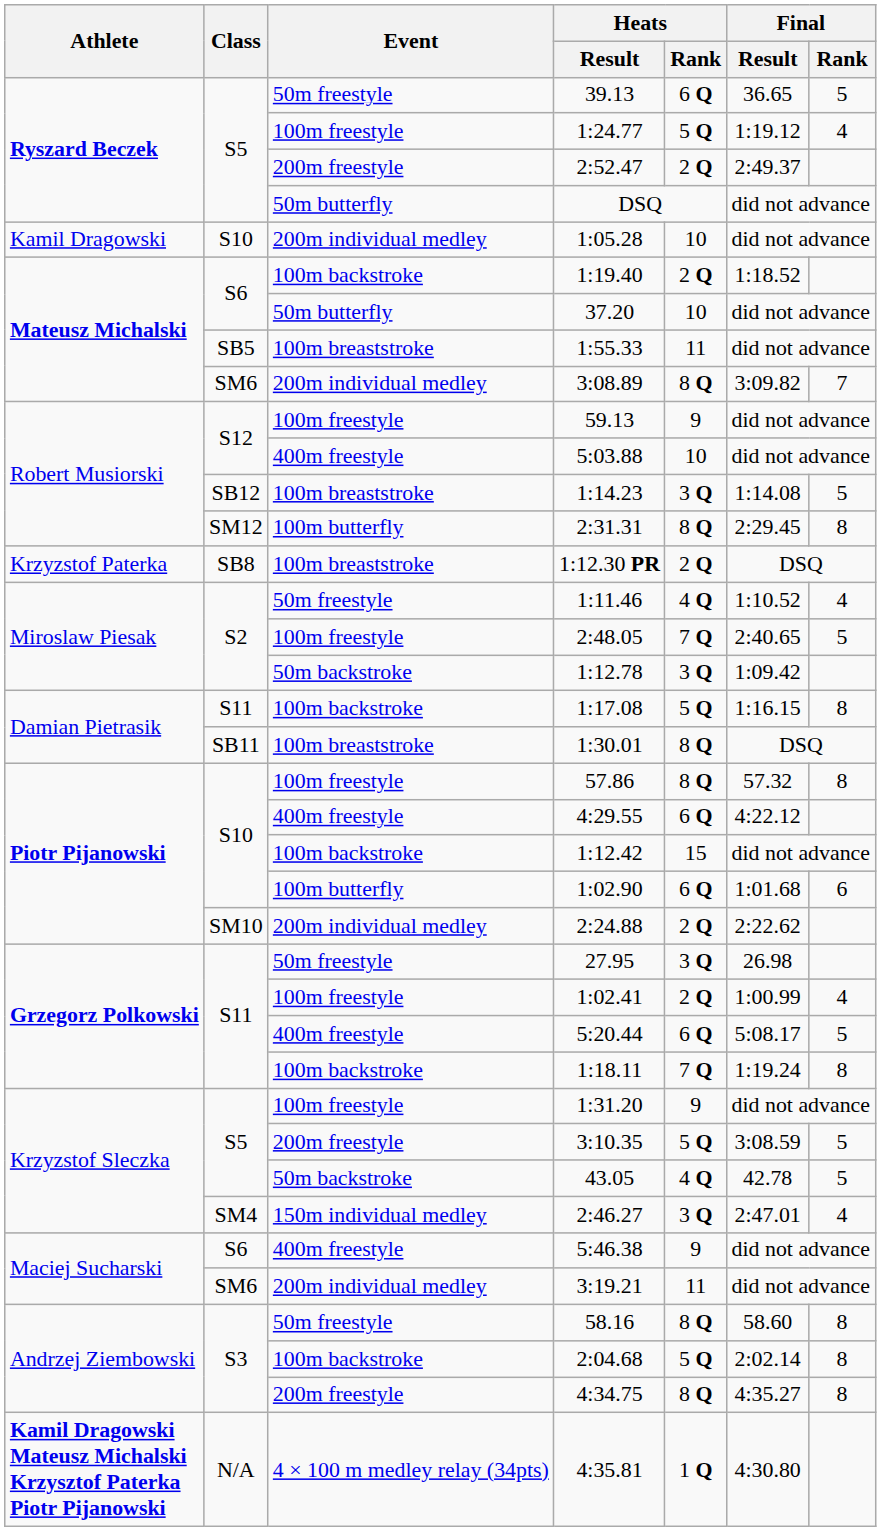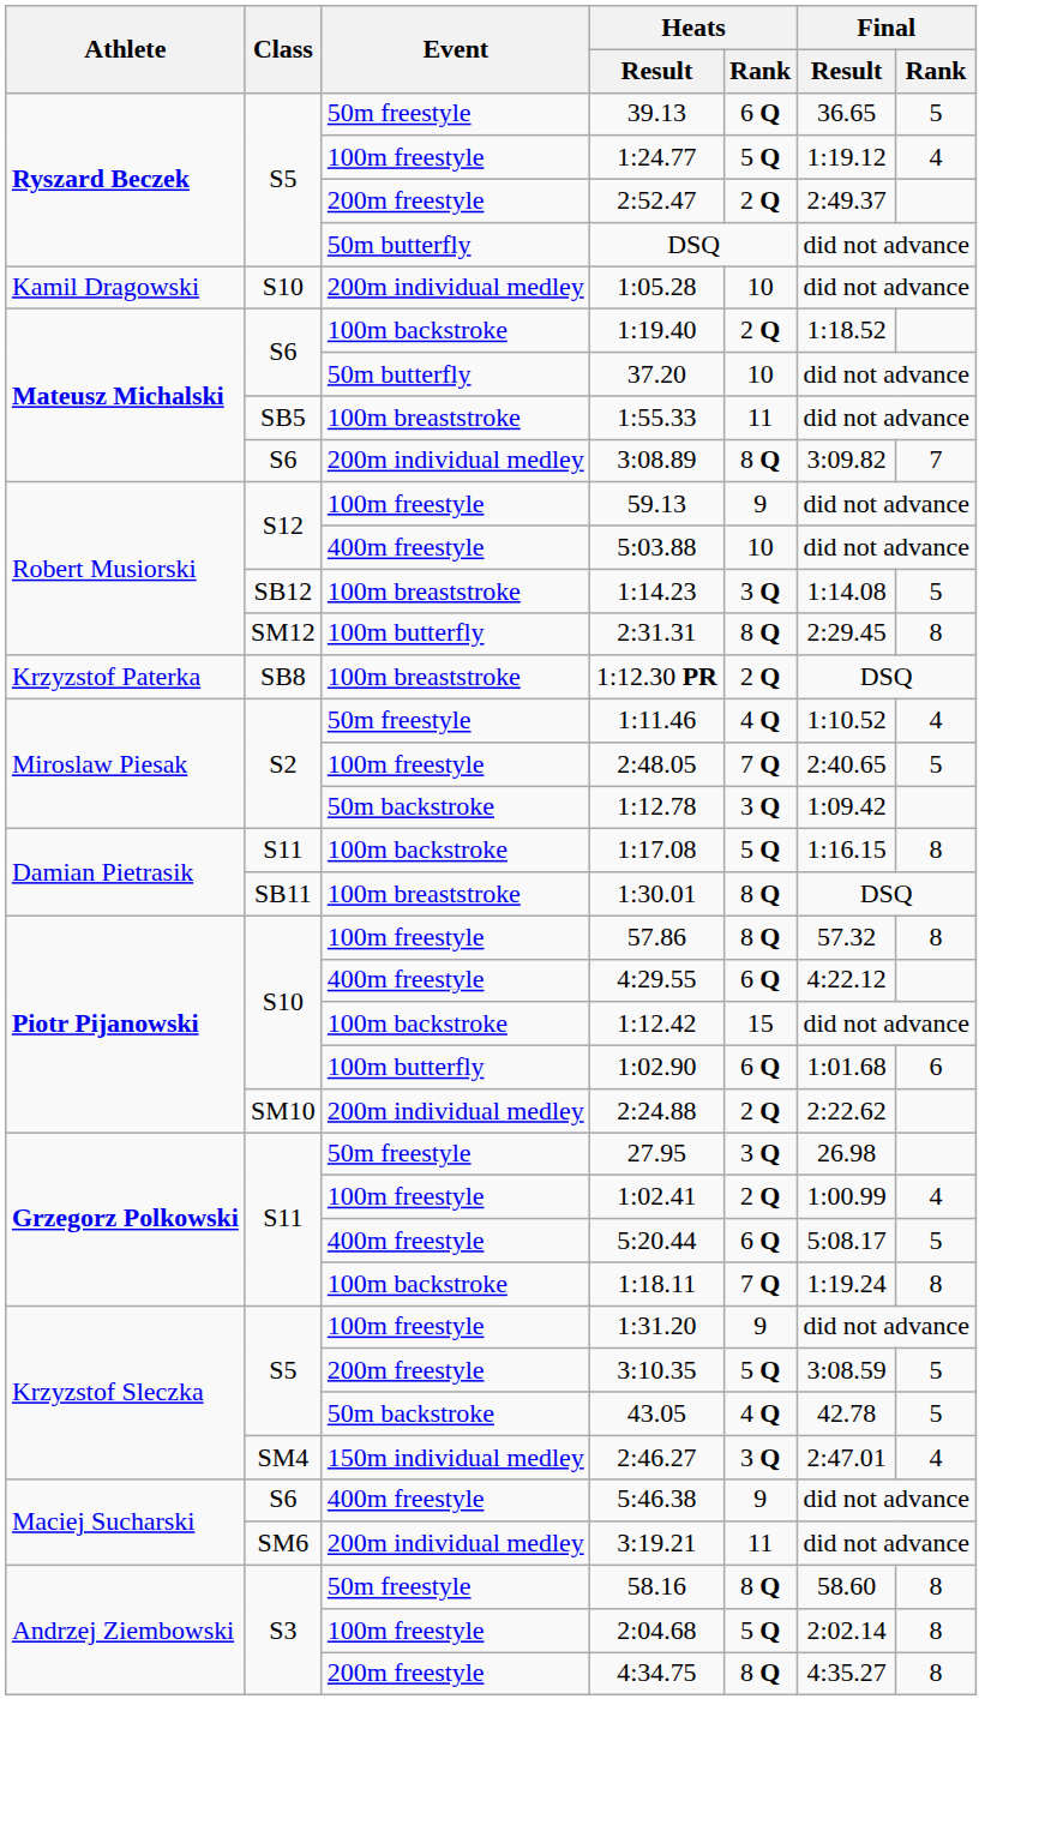 <table class=wikitable style="font-size:90%">
 <tr>
 <th rowspan="2">Athlete</th>
 <th rowspan="2">Class</th>
 <th rowspan="2">Event</th>
 <th colspan="2">Heats</th>
 <th colspan="2">Final</th>
 </tr>
 <tr>
 <th>Result</th>
 <th>Rank</th>
 <th>Result</th>
 <th>Rank</th>
 </tr>
 <tr>
 <td rowspan="4"><strong><a href='#'>Ryszard Beczek</a></strong></td>
 <td rowspan="4" style="text-align:center;">S5</td>
 <td><a href='#'>50m freestyle</a></td>
 <td style="text-align:center;">39.13</td>
 <td style="text-align:center;">6 <strong>Q</strong></td>
 <td style="text-align:center;">36.65</td>
 <td style="text-align:center;">5</td>
 </tr>
 <tr>
 <td><a href='#'>100m freestyle</a></td>
 <td style="text-align:center;">1:24.77</td>
 <td style="text-align:center;">5 <strong>Q</strong></td>
 <td style="text-align:center;">1:19.12</td>
 <td style="text-align:center;">4</td>
 </tr>
 <tr>
 <td><a href='#'>200m freestyle</a></td>
 <td style="text-align:center;">2:52.47</td>
 <td style="text-align:center;">2 <strong>Q</strong></td>
 <td style="text-align:center;">2:49.37</td>
 <td style="text-align:center;"></td>
 </tr>
 <tr>
 <td><a href='#'>50m butterfly</a></td>
 <td style="text-align:center;" colspan="2">DSQ</td>
 <td style="text-align:center;" colspan="2">did not advance</td>
 </tr>
 <tr>
 <td><a href='#'>Kamil Dragowski</a></td>
 <td style="text-align:center;">S10</td>
 <td><a href='#'>200m individual medley</a></td>
 <td style="text-align:center;">1:05.28</td>
 <td style="text-align:center;">10</td>
 <td style="text-align:center;" colspan="2">did not advance</td>
 </tr>
 <tr>
 <td rowspan="4"><strong><a href='#'>Mateusz Michalski</a></strong></td>
 <td rowspan="2" style="text-align:center;">S6</td>
 <td><a href='#'>100m backstroke</a></td>
 <td style="text-align:center;">1:19.40</td>
 <td style="text-align:center;">2 <strong>Q</strong></td>
 <td style="text-align:center;">1:18.52</td>
 <td style="text-align:center;"></td>
 </tr>
 <tr>
 <td><a href='#'>50m butterfly</a></td>
 <td style="text-align:center;">37.20</td>
 <td style="text-align:center;">10</td>
 <td style="text-align:center;" colspan="2">did not advance</td>
 </tr>
 <tr>
 <td style="text-align:center;">SB5</td>
 <td><a href='#'>100m breaststroke</a></td>
 <td style="text-align:center;">1:55.33</td>
 <td style="text-align:center;">11</td>
 <td style="text-align:center;" colspan="2">did not advance</td>
 </tr>
 <tr>
-<td style="text-align:center;">SM6</td>
+<td style="text-align:center;">S6</td>
 <td><a href='#'>200m individual medley</a></td>
 <td style="text-align:center;">3:08.89</td>
 <td style="text-align:center;">8 <strong>Q</strong></td>
 <td style="text-align:center;">3:09.82</td>
 <td style="text-align:center;">7</td>
 </tr>
 <tr>
 <td rowspan="4"><a href='#'>Robert Musiorski</a></td>
 <td rowspan="2" style="text-align:center;">S12</td>
 <td><a href='#'>100m freestyle</a></td>
 <td style="text-align:center;">59.13</td>
 <td style="text-align:center;">9</td>
 <td style="text-align:center;" colspan="2">did not advance</td>
 </tr>
 <tr>
 <td><a href='#'>400m freestyle</a></td>
 <td style="text-align:center;">5:03.88</td>
 <td style="text-align:center;">10</td>
 <td style="text-align:center;" colspan="2">did not advance</td>
 </tr>
 <tr>
 <td style="text-align:center;">SB12</td>
 <td><a href='#'>100m breaststroke</a></td>
 <td style="text-align:center;">1:14.23</td>
 <td style="text-align:center;">3 <strong>Q</strong></td>
 <td style="text-align:center;">1:14.08</td>
 <td style="text-align:center;">5</td>
 </tr>
 <tr>
 <td style="text-align:center;">SM12</td>
 <td><a href='#'>100m butterfly</a></td>
 <td style="text-align:center;">2:31.31</td>
 <td style="text-align:center;">8 <strong>Q</strong></td>
 <td style="text-align:center;">2:29.45</td>
 <td style="text-align:center;">8</td>
 </tr>
 <tr>
 <td><a href='#'>Krzyzstof Paterka</a></td>
 <td style="text-align:center;">SB8</td>
 <td><a href='#'>100m breaststroke</a></td>
 <td style="text-align:center;">1:12.30 <strong>PR</strong></td>
 <td style="text-align:center;">2 <strong>Q</strong></td>
 <td style="text-align:center;" colspan="2">DSQ</td>
 </tr>
 <tr>
 <td rowspan="3"><a href='#'>Miroslaw Piesak</a></td>
 <td rowspan="3" style="text-align:center;">S2</td>
 <td><a href='#'>50m freestyle</a></td>
 <td style="text-align:center;">1:11.46</td>
 <td style="text-align:center;">4 <strong>Q</strong></td>
 <td style="text-align:center;">1:10.52</td>
 <td style="text-align:center;">4</td>
 </tr>
 <tr>
 <td><a href='#'>100m freestyle</a></td>
 <td style="text-align:center;">2:48.05</td>
 <td style="text-align:center;">7 <strong>Q</strong></td>
 <td style="text-align:center;">2:40.65</td>
 <td style="text-align:center;">5</td>
 </tr>
 <tr>
 <td><a href='#'>50m backstroke</a></td>
 <td style="text-align:center;">1:12.78</td>
 <td style="text-align:center;">3 <strong>Q</strong></td>
 <td style="text-align:center;">1:09.42</td>
 <td style="text-align:center;"></td>
 </tr>
 <tr>
 <td rowspan="2"><a href='#'>Damian Pietrasik</a></td>
 <td style="text-align:center;">S11</td>
 <td><a href='#'>100m backstroke</a></td>
 <td style="text-align:center;">1:17.08</td>
 <td style="text-align:center;">5 <strong>Q</strong></td>
 <td style="text-align:center;">1:16.15</td>
 <td style="text-align:center;">8</td>
 </tr>
 <tr>
 <td style="text-align:center;">SB11</td>
 <td><a href='#'>100m breaststroke</a></td>
 <td style="text-align:center;">1:30.01</td>
 <td style="text-align:center;">8 <strong>Q</strong></td>
 <td style="text-align:center;" colspan="2">DSQ</td>
 </tr>
 <tr>
 <td rowspan="5"><strong><a href='#'>Piotr Pijanowski</a></strong></td>
 <td rowspan="4" style="text-align:center;">S10</td>
 <td><a href='#'>100m freestyle</a></td>
 <td style="text-align:center;">57.86</td>
 <td style="text-align:center;">8 <strong>Q</strong></td>
 <td style="text-align:center;">57.32</td>
 <td style="text-align:center;">8</td>
 </tr>
 <tr>
 <td><a href='#'>400m freestyle</a></td>
 <td style="text-align:center;">4:29.55</td>
 <td style="text-align:center;">6 <strong>Q</strong></td>
 <td style="text-align:center;">4:22.12</td>
 <td style="text-align:center;"></td>
 </tr>
 <tr>
 <td><a href='#'>100m backstroke</a></td>
 <td style="text-align:center;">1:12.42</td>
 <td style="text-align:center;">15</td>
 <td style="text-align:center;" colspan="2">did not advance</td>
 </tr>
 <tr>
 <td><a href='#'>100m butterfly</a></td>
 <td style="text-align:center;">1:02.90</td>
 <td style="text-align:center;">6 <strong>Q</strong></td>
 <td style="text-align:center;">1:01.68</td>
 <td style="text-align:center;">6</td>
 </tr>
 <tr>
 <td style="text-align:center;">SM10</td>
 <td><a href='#'>200m individual medley</a></td>
 <td style="text-align:center;">2:24.88</td>
 <td style="text-align:center;">2 <strong>Q</strong></td>
 <td style="text-align:center;">2:22.62</td>
 <td style="text-align:center;"></td>
 </tr>
 <tr>
 <td rowspan="4"><strong><a href='#'>Grzegorz Polkowski</a></strong></td>
 <td rowspan="4" style="text-align:center;">S11</td>
 <td><a href='#'>50m freestyle</a></td>
 <td style="text-align:center;">27.95</td>
 <td style="text-align:center;">3 <strong>Q</strong></td>
 <td style="text-align:center;">26.98</td>
 <td style="text-align:center;"></td>
 </tr>
 <tr>
 <td><a href='#'>100m freestyle</a></td>
 <td style="text-align:center;">1:02.41</td>
 <td style="text-align:center;">2 <strong>Q</strong></td>
 <td style="text-align:center;">1:00.99</td>
 <td style="text-align:center;">4</td>
 </tr>
 <tr>
 <td><a href='#'>400m freestyle</a></td>
 <td style="text-align:center;">5:20.44</td>
 <td style="text-align:center;">6 <strong>Q</strong></td>
 <td style="text-align:center;">5:08.17</td>
 <td style="text-align:center;">5</td>
 </tr>
 <tr>
 <td><a href='#'>100m backstroke</a></td>
 <td style="text-align:center;">1:18.11</td>
 <td style="text-align:center;">7 <strong>Q</strong></td>
 <td style="text-align:center;">1:19.24</td>
 <td style="text-align:center;">8</td>
 </tr>
 <tr>
 <td rowspan="4"><a href='#'>Krzyzstof Sleczka</a></td>
 <td rowspan="3" style="text-align:center;">S5</td>
 <td><a href='#'>100m freestyle</a></td>
 <td style="text-align:center;">1:31.20</td>
 <td style="text-align:center;">9</td>
 <td style="text-align:center;" colspan="2">did not advance</td>
 </tr>
 <tr>
 <td><a href='#'>200m freestyle</a></td>
 <td style="text-align:center;">3:10.35</td>
 <td style="text-align:center;">5 <strong>Q</strong></td>
 <td style="text-align:center;">3:08.59</td>
 <td style="text-align:center;">5</td>
 </tr>
 <tr>
 <td><a href='#'>50m backstroke</a></td>
 <td style="text-align:center;">43.05</td>
 <td style="text-align:center;">4 <strong>Q</strong></td>
 <td style="text-align:center;">42.78</td>
 <td style="text-align:center;">5</td>
 </tr>
 <tr>
 <td style="text-align:center;">SM4</td>
 <td><a href='#'>150m individual medley</a></td>
 <td style="text-align:center;">2:46.27</td>
 <td style="text-align:center;">3 <strong>Q</strong></td>
 <td style="text-align:center;">2:47.01</td>
 <td style="text-align:center;">4</td>
 </tr>
 <tr>
 <td rowspan="2"><a href='#'>Maciej Sucharski</a></td>
 <td style="text-align:center;">S6</td>
 <td><a href='#'>400m freestyle</a></td>
 <td style="text-align:center;">5:46.38</td>
 <td style="text-align:center;">9</td>
 <td style="text-align:center;" colspan="2">did not advance</td>
 </tr>
 <tr>
 <td style="text-align:center;">SM6</td>
 <td><a href='#'>200m individual medley</a></td>
 <td style="text-align:center;">3:19.21</td>
 <td style="text-align:center;">11</td>
 <td style="text-align:center;" colspan="2">did not advance</td>
 </tr>
 <tr>
 <td rowspan="3"><a href='#'>Andrzej Ziembowski</a></td>
 <td rowspan="3" style="text-align:center;">S3</td>
 <td><a href='#'>50m freestyle</a></td>
 <td style="text-align:center;">58.16</td>
 <td style="text-align:center;">8 <strong>Q</strong></td>
 <td style="text-align:center;">58.60</td>
 <td style="text-align:center;">8</td>
 </tr>
 <tr>
-<td><a href='#'>100m backstroke</a></td>
+<td><a href='#'>100m freestyle</a></td>
 <td style="text-align:center;">2:04.68</td>
 <td style="text-align:center;">5 <strong>Q</strong></td>
 <td style="text-align:center;">2:02.14</td>
 <td style="text-align:center;">8</td>
 </tr>
 <tr>
 <td><a href='#'>200m freestyle</a></td>
 <td style="text-align:center;">4:34.75</td>
 <td style="text-align:center;">8 <strong>Q</strong></td>
 <td style="text-align:center;">4:35.27</td>
 <td style="text-align:center;">8</td>
 </tr>
-<tr>
-<td><strong><a href='#'>Kamil Dragowski</a></strong><br> <strong><a href='#'>Mateusz Michalski</a></strong><br> <strong><a href='#'>Krzysztof Paterka</a></strong><br> <strong><a href='#'>Piotr Pijanowski</a></strong></td>
-<td style="text-align:center;">N/A</td>
-<td><a href='#'>4 × 100 m medley relay (34pts)</a></td>
-<td style="text-align:center;">4:35.81</td>
-<td style="text-align:center;">1 <strong>Q</strong></td>
-<td style="text-align:center;">4:30.80</td>
-<td style="text-align:center;"></td>
-</tr>
 </table>
